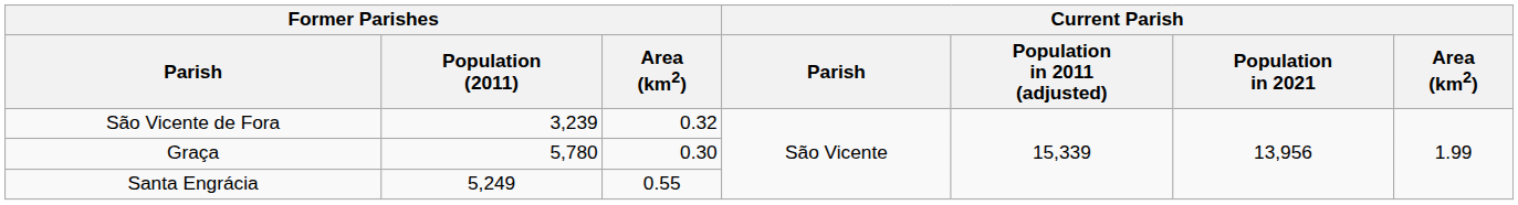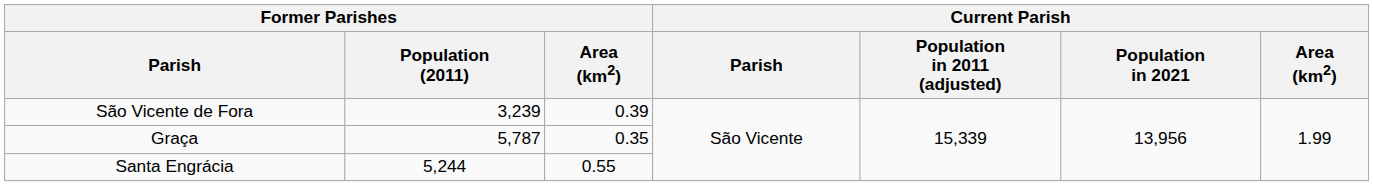 <table class="wikitable" style="text-align:center; width:100%;">
 <tr>
 <th colspan="3">Former Parishes</th>
 <th colspan="4">Current Parish</th>
 </tr>
 <tr>
 <th>Parish</th>
 <th>Population<br>(2011)</th>
 <th>Area<br>(km<sup>2</sup>)</th>
 <th>Parish</th>
 <th>Population<br>in 2011<br>(adjusted)</th>
 <th>Population<br>in 2021</th>
 <th>Area<br>(km<sup>2</sup>)</th>
 </tr>
 <tr>
 <td>São Vicente de Fora</td>
 <td align="right">3,239</td>
-<td align="right">0.32</td>
+<td align="right">0.39</td>
 <td rowspan="3">São Vicente</td>
 <td rowspan="3">15,339</td>
 <td rowspan="3">13,956</td>
 <td rowspan="3">1.99</td>
 </tr>
 <tr>
 <td>Graça</td>
-<td align="right">5,780</td>
-<td align="right">0.30</td>
+<td align="right">5,787</td>
+<td align="right">0.35</td>
 </tr>
 <tr>
 <td>Santa Engrácia</td>
-<td>5,249</td>
+<td>5,244</td>
 <td>0.55</td>
 </tr>
 </table>
